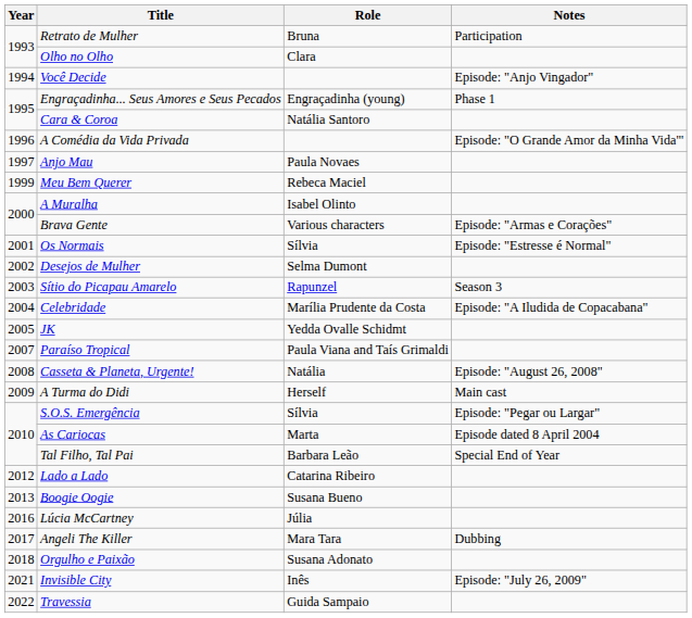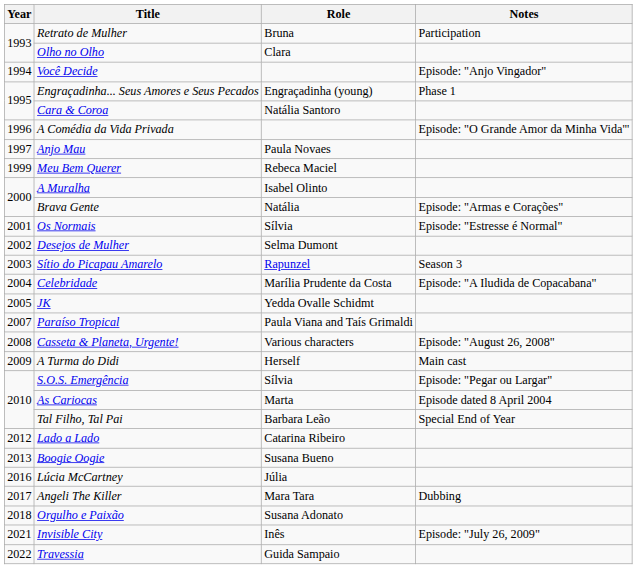 <table class="wikitable">
 <tr>
 <th>Year</th>
 <th>Title</th>
 <th>Role</th>
 <th>Notes</th>
 </tr>
 <tr>
 <td rowspan="2">1993</td>
 <td><em>Retrato de Mulher</em></td>
 <td>Bruna</td>
 <td>Participation</td>
 </tr>
 <tr>
 <td><em><a href='#'>Olho no Olho</a></em></td>
 <td>Clara</td>
 <td></td>
 </tr>
 <tr>
 <td>1994</td>
 <td><em><a href='#'>Você Decide</a></em></td>
 <td></td>
 <td>Episode: "Anjo Vingador"</td>
 </tr>
 <tr>
 <td rowspan="2">1995</td>
 <td><em>Engraçadinha... Seus Amores e Seus Pecados</em></td>
 <td>Engraçadinha (young)</td>
 <td>Phase 1</td>
 </tr>
 <tr>
 <td><em><a href='#'>Cara & Coroa</a></em></td>
 <td>Natália Santoro</td>
 <td></td>
 </tr>
 <tr>
 <td>1996</td>
 <td><em>A Comédia da Vida Privada</em></td>
 <td></td>
 <td>Episode: "O Grande Amor da Minha Vida'"</td>
 </tr>
 <tr>
 <td>1997</td>
 <td><em><a href='#'>Anjo Mau</a></em></td>
 <td>Paula Novaes</td>
 <td></td>
 </tr>
 <tr>
 <td>1999</td>
 <td><em><a href='#'>Meu Bem Querer</a></em></td>
 <td>Rebeca Maciel</td>
 <td></td>
 </tr>
 <tr>
 <td rowspan="2">2000</td>
 <td><em><a href='#'>A Muralha</a></em></td>
 <td>Isabel Olinto</td>
 <td></td>
 </tr>
 <tr>
 <td><em>Brava Gente</em></td>
-<td>Various characters</td>
+<td>Natália</td>
 <td>Episode: "Armas e Corações"</td>
 </tr>
 <tr>
 <td>2001</td>
 <td><em><a href='#'>Os Normais</a></em></td>
 <td>Sílvia</td>
 <td>Episode: "Estresse é Normal"</td>
 </tr>
 <tr>
 <td>2002</td>
 <td><em><a href='#'>Desejos de Mulher</a></em></td>
 <td>Selma Dumont</td>
 <td></td>
 </tr>
 <tr>
 <td>2003</td>
 <td><em><a href='#'>Sítio do Picapau Amarelo</a></em></td>
 <td><a href='#'>Rapunzel</a></td>
 <td>Season 3</td>
 </tr>
 <tr>
 <td>2004</td>
 <td><em><a href='#'>Celebridade</a></em></td>
 <td>Marília Prudente da Costa</td>
 <td>Episode: "A Iludida de Copacabana"</td>
 </tr>
 <tr>
 <td>2005</td>
 <td><em><a href='#'>JK</a></em></td>
 <td>Yedda Ovalle Schidmt</td>
 <td></td>
 </tr>
 <tr>
 <td>2007</td>
 <td><em><a href='#'>Paraíso Tropical</a></em></td>
 <td>Paula Viana and Taís Grimaldi</td>
 <td></td>
 </tr>
 <tr>
 <td>2008</td>
 <td><em><a href='#'>Casseta & Planeta, Urgente!</a></em></td>
-<td>Natália</td>
+<td>Various characters</td>
 <td>Episode: "August 26, 2008"</td>
 </tr>
 <tr>
 <td>2009</td>
 <td><em>A Turma do Didi</em></td>
 <td>Herself</td>
 <td>Main cast</td>
 </tr>
 <tr>
 <td rowspan="3">2010</td>
 <td><em><a href='#'>S.O.S. Emergência</a></em></td>
 <td>Sílvia</td>
 <td>Episode: "Pegar ou Largar"</td>
 </tr>
 <tr>
 <td><em><a href='#'>As Cariocas</a></em></td>
 <td>Marta</td>
 <td>Episode dated 8 April  2004</td>
 </tr>
 <tr>
 <td><em>Tal Filho, Tal Pai</em></td>
 <td>Barbara Leão</td>
 <td>Special End of Year</td>
 </tr>
 <tr>
 <td>2012</td>
 <td><em><a href='#'>Lado a Lado</a></em></td>
 <td>Catarina Ribeiro</td>
 <td></td>
 </tr>
 <tr>
 <td>2013</td>
 <td><em><a href='#'>Boogie Oogie</a></em></td>
 <td>Susana Bueno</td>
 <td></td>
 </tr>
 <tr>
 <td>2016</td>
 <td><em>Lúcia McCartney</em></td>
 <td>Júlia</td>
 <td></td>
 </tr>
 <tr>
 <td>2017</td>
 <td><em>Angeli The Killer</em></td>
 <td>Mara Tara</td>
 <td>Dubbing</td>
 </tr>
 <tr>
 <td>2018</td>
 <td><em><a href='#'>Orgulho e Paixão</a></em></td>
 <td>Susana Adonato</td>
 <td></td>
 </tr>
 <tr>
 <td>2021</td>
 <td><em><a href='#'>Invisible City</a></em></td>
 <td>Inês</td>
 <td>Episode: "July 26, 2009"</td>
 </tr>
 <tr>
 <td>2022</td>
 <td><em><a href='#'>Travessia</a></em></td>
 <td>Guida Sampaio</td>
 <td></td>
 </tr>
 </table>
